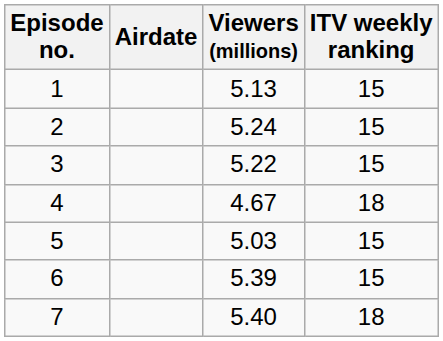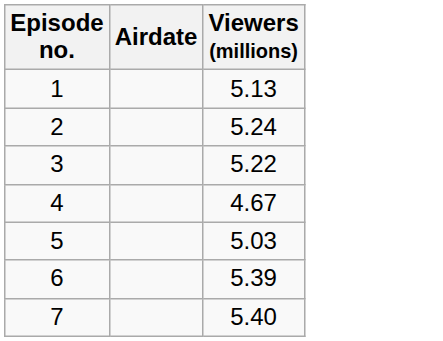 <table class="wikitable" style="text-align:center;">
 <tr>
 <th>Episode<br>no.</th>
 <th>Airdate</th>
 <th>Viewers<br><small>(millions)</small></th>
-<th>ITV weekly<br>ranking</th>
 </tr>
 <tr>
 <td>1</td>
 <td></td>
 <td>5.13</td>
-<td>15</td>
 </tr>
 <tr>
 <td>2</td>
 <td></td>
 <td>5.24</td>
-<td>15</td>
 </tr>
 <tr>
 <td>3</td>
 <td></td>
 <td>5.22</td>
-<td>15</td>
 </tr>
 <tr>
 <td>4</td>
 <td></td>
 <td>4.67</td>
-<td>18</td>
 </tr>
 <tr>
 <td>5</td>
 <td></td>
 <td>5.03</td>
-<td>15</td>
 </tr>
 <tr>
 <td>6</td>
 <td></td>
 <td>5.39</td>
-<td>15</td>
 </tr>
 <tr>
 <td>7</td>
 <td></td>
 <td>5.40</td>
-<td>18</td>
 </tr>
 </table>
